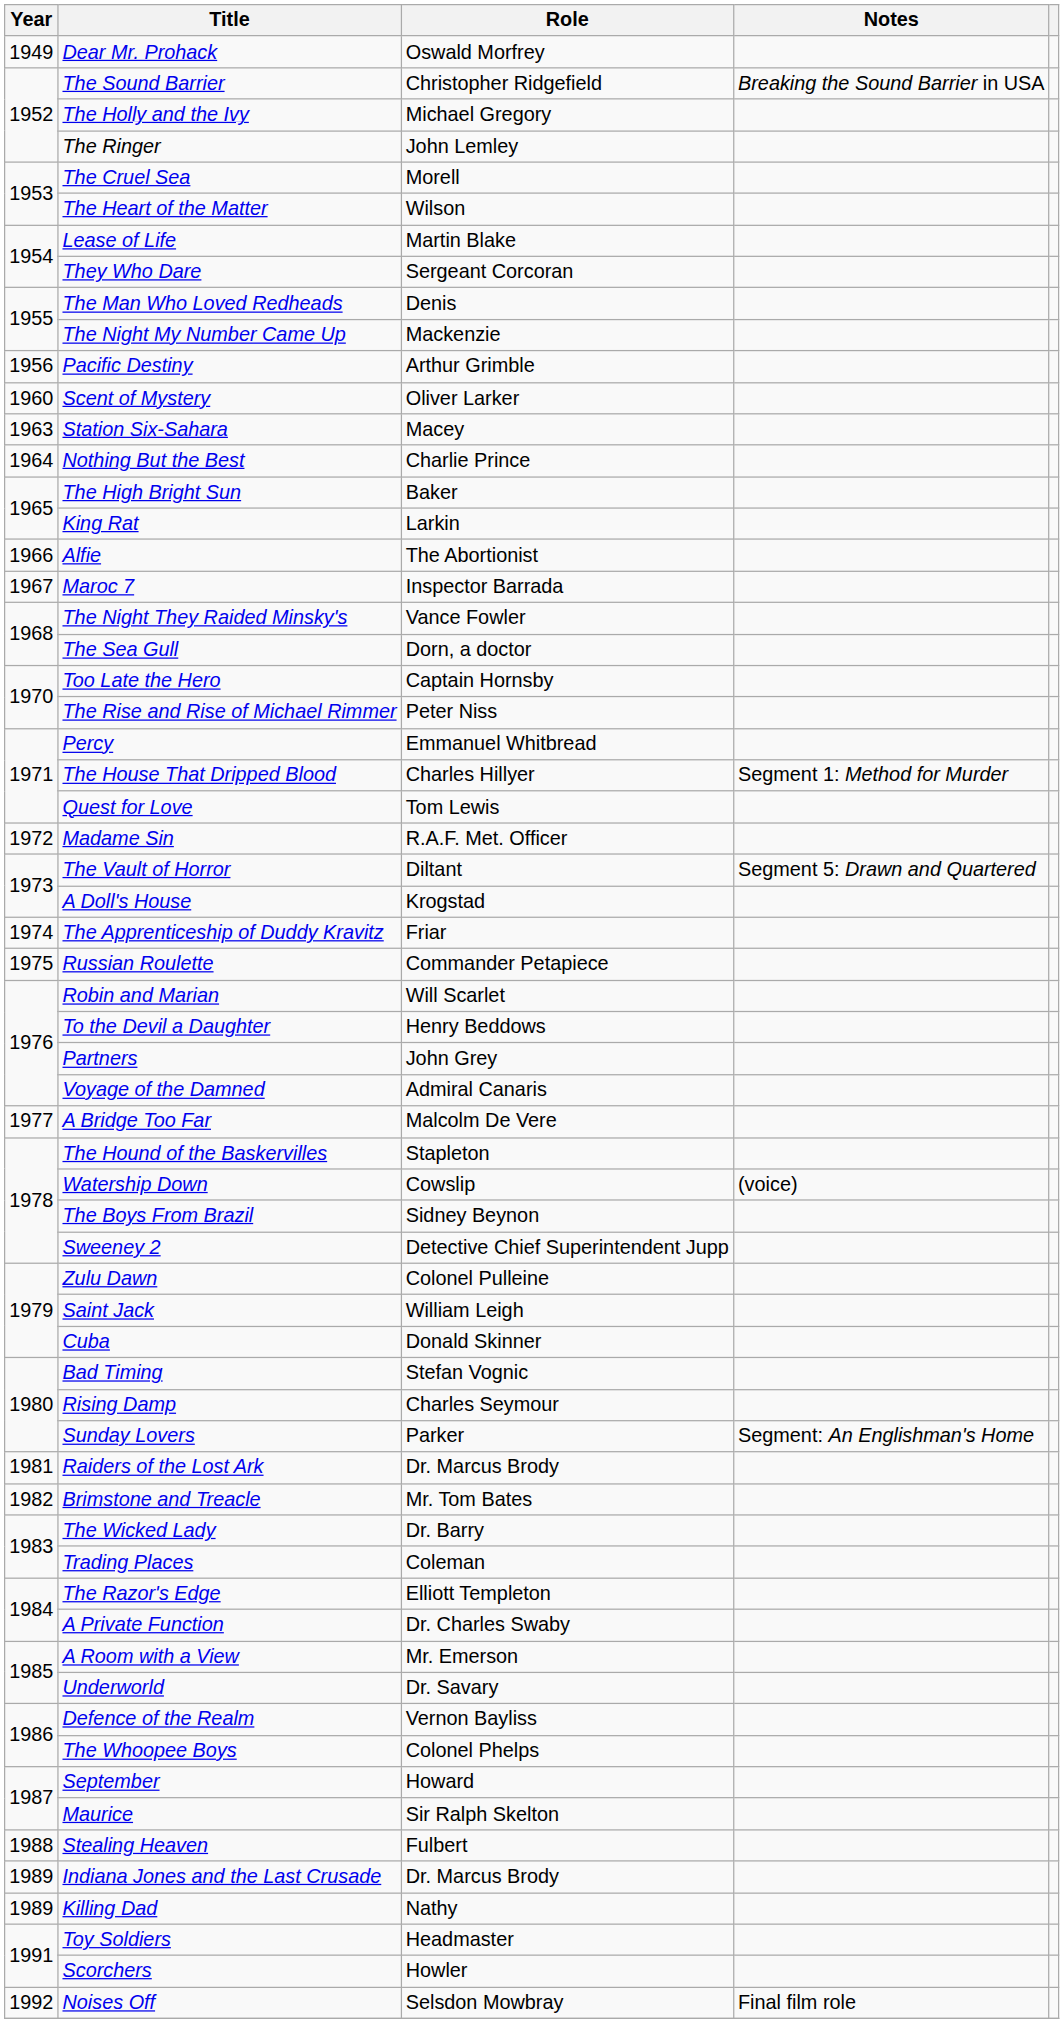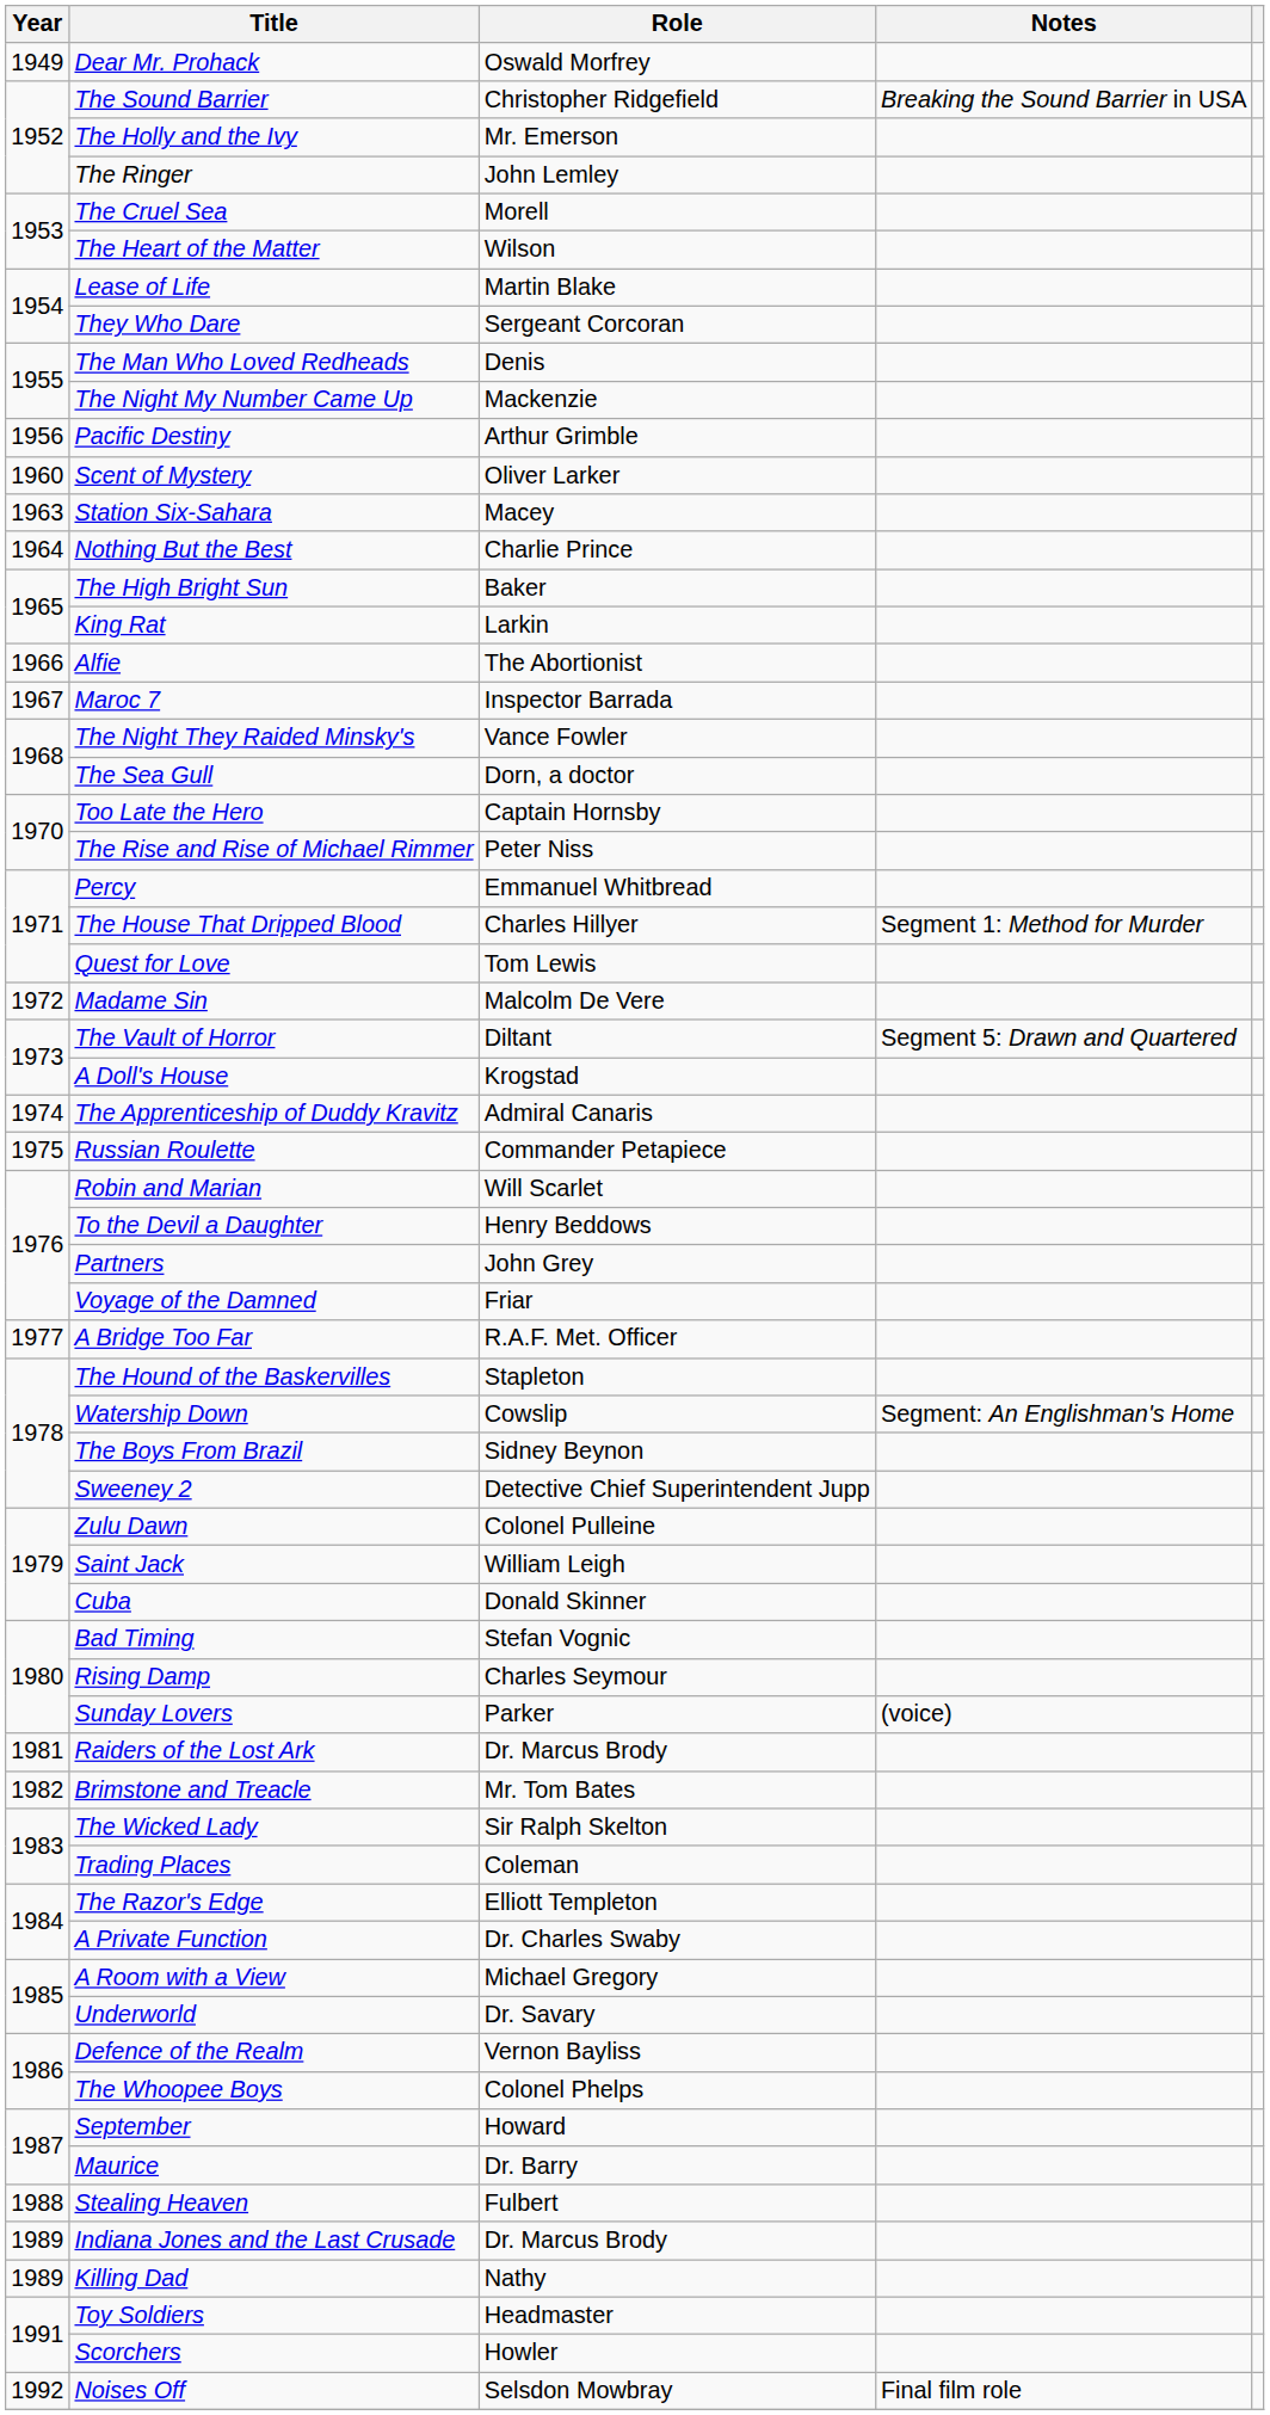 <table class="wikitable" style="font-size: 100%;">
 <tr>
 <th>Year</th>
 <th>Title</th>
 <th>Role</th>
 <th>Notes</th>
 <th></th>
 </tr>
 <tr>
 <td>1949</td>
 <td><em><a href='#'>Dear Mr. Prohack</a></em></td>
 <td>Oswald Morfrey</td>
 <td></td>
 <td></td>
 </tr>
 <tr>
 <td rowspan="3">1952</td>
 <td><em><a href='#'>The Sound Barrier</a></em></td>
 <td>Christopher Ridgefield</td>
 <td><em>Breaking the Sound Barrier</em> in USA</td>
 <td></td>
 </tr>
 <tr>
 <td><em><a href='#'>The Holly and the Ivy</a></em></td>
-<td>Michael Gregory</td>
+<td>Mr. Emerson</td>
 <td></td>
 <td></td>
 </tr>
 <tr>
 <td><em>The Ringer</em></td>
 <td>John Lemley</td>
 <td></td>
 <td></td>
 </tr>
 <tr>
 <td rowspan="2">1953</td>
 <td><em><a href='#'>The Cruel Sea</a></em></td>
 <td>Morell</td>
 <td></td>
 <td></td>
 </tr>
 <tr>
 <td><em><a href='#'>The Heart of the Matter</a></em></td>
 <td>Wilson</td>
 <td></td>
 <td></td>
 </tr>
 <tr>
 <td rowspan="2">1954</td>
 <td><em><a href='#'>Lease of Life</a></em></td>
 <td>Martin Blake</td>
 <td></td>
 <td></td>
 </tr>
 <tr>
 <td><em><a href='#'>They Who Dare</a></em></td>
 <td>Sergeant Corcoran</td>
 <td></td>
 <td></td>
 </tr>
 <tr>
 <td rowspan="2">1955</td>
 <td><em><a href='#'>The Man Who Loved Redheads</a></em></td>
 <td>Denis</td>
 <td></td>
 <td></td>
 </tr>
 <tr>
 <td><em><a href='#'>The Night My Number Came Up</a></em></td>
 <td>Mackenzie</td>
 <td></td>
 <td></td>
 </tr>
 <tr>
 <td>1956</td>
 <td><em><a href='#'>Pacific Destiny</a></em></td>
 <td>Arthur Grimble</td>
 <td></td>
 <td></td>
 </tr>
 <tr>
 <td>1960</td>
 <td><em><a href='#'>Scent of Mystery</a></em></td>
 <td>Oliver Larker</td>
 <td></td>
 <td></td>
 </tr>
 <tr>
 <td>1963</td>
 <td><em><a href='#'>Station Six-Sahara</a></em></td>
 <td>Macey</td>
 <td></td>
 <td></td>
 </tr>
 <tr>
 <td>1964</td>
 <td><em><a href='#'>Nothing But the Best</a></em></td>
 <td>Charlie Prince</td>
 <td></td>
 <td></td>
 </tr>
 <tr>
 <td rowspan="2">1965</td>
 <td><em> <a href='#'>The High Bright Sun</a></em></td>
 <td>Baker</td>
 <td></td>
 <td></td>
 </tr>
 <tr>
 <td><em><a href='#'>King Rat</a></em></td>
 <td>Larkin</td>
 <td></td>
 <td></td>
 </tr>
 <tr>
 <td>1966</td>
 <td><em><a href='#'>Alfie</a></em></td>
 <td>The Abortionist</td>
 <td></td>
 <td></td>
 </tr>
 <tr>
 <td>1967</td>
 <td><em><a href='#'>Maroc 7</a></em></td>
 <td>Inspector Barrada</td>
 <td></td>
 <td></td>
 </tr>
 <tr>
 <td rowspan="2">1968</td>
 <td><em><a href='#'>The Night They Raided Minsky's</a></em></td>
 <td>Vance Fowler</td>
 <td></td>
 <td></td>
 </tr>
 <tr>
 <td><em><a href='#'>The Sea Gull</a></em></td>
 <td>Dorn, a doctor</td>
 <td></td>
 <td></td>
 </tr>
 <tr>
 <td rowspan="2">1970</td>
 <td><em><a href='#'>Too Late the Hero</a></em></td>
 <td>Captain Hornsby</td>
 <td></td>
 <td></td>
 </tr>
 <tr>
 <td><em><a href='#'>The Rise and Rise of Michael Rimmer</a></em></td>
 <td>Peter Niss</td>
 <td></td>
 <td></td>
 </tr>
 <tr>
 <td rowspan="3">1971</td>
 <td><em><a href='#'>Percy</a></em></td>
 <td>Emmanuel Whitbread</td>
 <td></td>
 <td></td>
 </tr>
 <tr>
 <td><em><a href='#'>The House That Dripped Blood</a></em></td>
 <td>Charles Hillyer</td>
 <td>Segment 1: <em>Method for Murder</em></td>
 <td></td>
 </tr>
 <tr>
 <td><em><a href='#'>Quest for Love</a></em></td>
 <td>Tom Lewis</td>
 <td></td>
 <td></td>
 </tr>
 <tr>
 <td>1972</td>
 <td><em><a href='#'>Madame Sin</a></em></td>
-<td>R.A.F. Met. Officer</td>
+<td>Malcolm De Vere</td>
 <td></td>
 <td></td>
 </tr>
 <tr>
 <td rowspan="2">1973</td>
 <td><em><a href='#'>The Vault of Horror</a></em></td>
 <td>Diltant</td>
 <td>Segment 5: <em>Drawn and Quartered</em></td>
 <td></td>
 </tr>
 <tr>
 <td><em><a href='#'>A Doll's House</a></em></td>
 <td>Krogstad</td>
 <td></td>
 <td></td>
 </tr>
 <tr>
 <td>1974</td>
 <td><em><a href='#'>The Apprenticeship of Duddy Kravitz</a></em></td>
-<td>Friar</td>
+<td>Admiral Canaris</td>
 <td></td>
 <td></td>
 </tr>
 <tr>
 <td>1975</td>
 <td><em><a href='#'>Russian Roulette</a></em></td>
 <td>Commander Petapiece</td>
 <td></td>
 <td></td>
 </tr>
 <tr>
 <td rowspan="4">1976</td>
 <td><em><a href='#'>Robin and Marian</a></em></td>
 <td>Will Scarlet</td>
 <td></td>
 <td></td>
 </tr>
 <tr>
 <td><em><a href='#'>To the Devil a Daughter</a></em></td>
 <td>Henry Beddows</td>
 <td></td>
 <td></td>
 </tr>
 <tr>
 <td><em><a href='#'>Partners</a></em></td>
 <td>John Grey</td>
 <td></td>
 <td></td>
 </tr>
 <tr>
 <td><em><a href='#'>Voyage of the Damned</a></em></td>
-<td>Admiral Canaris</td>
+<td>Friar</td>
 <td></td>
 <td></td>
 </tr>
 <tr>
 <td>1977</td>
 <td><em><a href='#'>A Bridge Too Far</a></em></td>
-<td>Malcolm De Vere</td>
+<td>R.A.F. Met. Officer</td>
 <td></td>
 <td></td>
 </tr>
 <tr>
 <td rowspan="4">1978</td>
 <td><em><a href='#'>The Hound of the Baskervilles</a></em></td>
 <td>Stapleton</td>
 <td></td>
 <td></td>
 </tr>
 <tr>
 <td><em><a href='#'>Watership Down</a></em></td>
 <td>Cowslip</td>
-<td>(voice)</td>
+<td>Segment: <em>An Englishman's Home</em></td>
 <td></td>
 </tr>
 <tr>
 <td><em><a href='#'>The Boys From Brazil</a></em></td>
 <td>Sidney Beynon</td>
 <td></td>
 <td></td>
 </tr>
 <tr>
 <td><em><a href='#'>Sweeney 2</a></em></td>
 <td>Detective Chief Superintendent Jupp</td>
 <td></td>
 <td></td>
 </tr>
 <tr>
 <td rowspan="3">1979</td>
 <td><em><a href='#'>Zulu Dawn</a></em></td>
 <td>Colonel Pulleine</td>
 <td></td>
 <td></td>
 </tr>
 <tr>
 <td><em><a href='#'>Saint Jack</a></em></td>
 <td>William Leigh</td>
 <td></td>
 <td></td>
 </tr>
 <tr>
 <td><em><a href='#'>Cuba</a></em></td>
 <td>Donald Skinner</td>
 <td></td>
 <td></td>
 </tr>
 <tr>
 <td rowspan="3">1980</td>
 <td><em><a href='#'>Bad Timing</a></em></td>
 <td>Stefan Vognic</td>
 <td></td>
 <td></td>
 </tr>
 <tr>
 <td><em><a href='#'>Rising Damp</a></em></td>
 <td>Charles Seymour</td>
 <td></td>
 <td></td>
 </tr>
 <tr>
 <td><em><a href='#'>Sunday Lovers</a></em></td>
 <td>Parker</td>
-<td>Segment: <em>An Englishman's Home</em></td>
+<td>(voice)</td>
 <td></td>
 </tr>
 <tr>
 <td>1981</td>
 <td><em><a href='#'>Raiders of the Lost Ark</a></em></td>
 <td>Dr. Marcus Brody</td>
 <td></td>
 <td></td>
 </tr>
 <tr>
 <td>1982</td>
 <td><em><a href='#'>Brimstone and Treacle</a></em></td>
 <td>Mr. Tom Bates</td>
 <td></td>
 <td></td>
 </tr>
 <tr>
 <td rowspan="2">1983</td>
 <td><em><a href='#'>The Wicked Lady</a></em></td>
-<td>Dr. Barry</td>
+<td>Sir Ralph Skelton</td>
 <td></td>
 </tr>
 <tr>
 <td><em><a href='#'>Trading Places</a> </em></td>
 <td>Coleman</td>
 <td></td>
 <td></td>
 </tr>
 <tr>
 <td rowspan="2">1984</td>
 <td><em><a href='#'>The Razor's Edge</a></em></td>
 <td>Elliott Templeton</td>
 <td></td>
 <td></td>
 </tr>
 <tr>
 <td><em><a href='#'>A Private Function</a></em></td>
 <td>Dr. Charles Swaby</td>
 <td></td>
 <td></td>
 </tr>
 <tr>
 <td rowspan="2">1985</td>
 <td><em><a href='#'>A Room with a View</a></em></td>
-<td>Mr. Emerson</td>
+<td>Michael Gregory</td>
 <td></td>
 <td></td>
 </tr>
 <tr>
 <td><em><a href='#'>Underworld</a></em></td>
 <td>Dr. Savary</td>
 <td></td>
 <td></td>
 </tr>
 <tr>
 <td rowspan="2">1986</td>
 <td><em><a href='#'>Defence of the Realm</a></em></td>
 <td>Vernon Bayliss</td>
 <td></td>
 <td></td>
 </tr>
 <tr>
 <td><em><a href='#'>The Whoopee Boys</a></em></td>
 <td>Colonel Phelps</td>
 <td></td>
 <td></td>
 </tr>
 <tr>
 <td rowspan="2">1987</td>
 <td><em><a href='#'>September</a></em></td>
 <td>Howard</td>
 <td></td>
 <td></td>
 </tr>
 <tr>
 <td><em><a href='#'>Maurice</a></em></td>
-<td>Sir Ralph Skelton</td>
+<td>Dr. Barry</td>
 <td></td>
 <td></td>
 </tr>
 <tr>
 <td>1988</td>
 <td><em><a href='#'>Stealing Heaven</a></em></td>
 <td>Fulbert</td>
 <td></td>
 <td></td>
 </tr>
 <tr>
 <td>1989</td>
 <td><em><a href='#'>Indiana Jones and the Last Crusade</a></em></td>
 <td>Dr. Marcus Brody</td>
 <td></td>
 <td></td>
 </tr>
 <tr>
 <td>1989</td>
 <td><em><a href='#'>Killing Dad</a></em></td>
 <td>Nathy</td>
 <td></td>
 <td></td>
 </tr>
 <tr>
 <td rowspan="2">1991</td>
 <td><em><a href='#'>Toy Soldiers</a></em></td>
 <td>Headmaster</td>
 <td></td>
 <td></td>
 </tr>
 <tr>
 <td><em><a href='#'>Scorchers</a></em></td>
 <td>Howler</td>
 <td></td>
 <td></td>
 </tr>
 <tr>
 <td>1992</td>
 <td><em><a href='#'>Noises Off</a></em></td>
 <td>Selsdon Mowbray</td>
 <td>Final film role</td>
 <td></td>
 </tr>
 <tr>
 </tr>
 </table>
